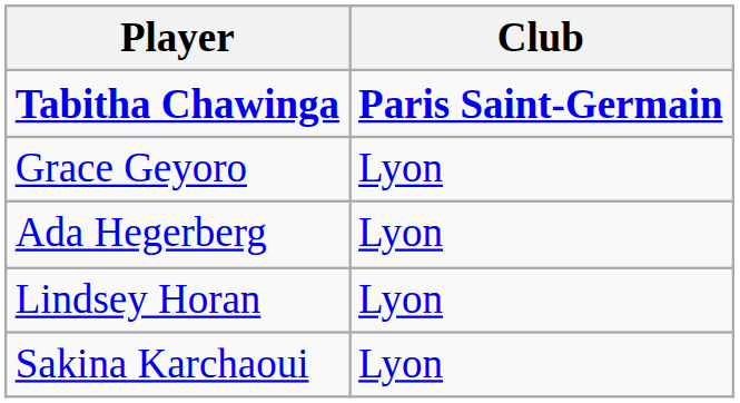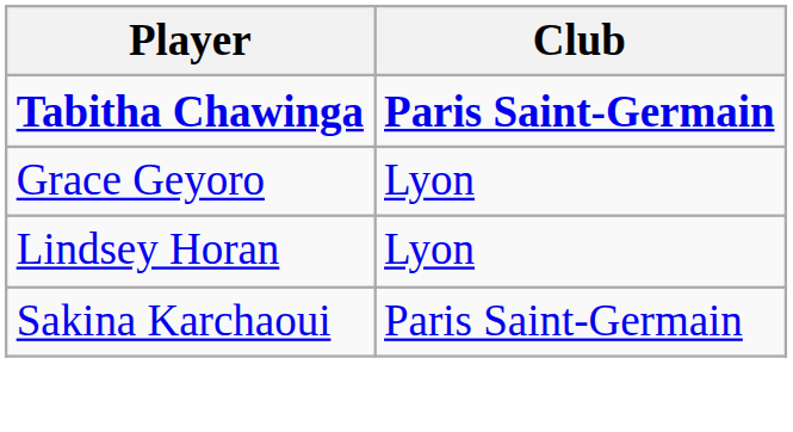 <table class="wikitable">
 <tr>
 <th>Player</th>
 <th>Club</th>
 </tr>
 <tr>
 <td> <strong><a href='#'>Tabitha Chawinga</a></strong></td>
 <td><strong><a href='#'>Paris Saint-Germain</a></strong></td>
 </tr>
 <tr>
 <td> <a href='#'>Grace Geyoro</a></td>
 <td><a href='#'>Lyon</a></td>
 </tr>
 <tr>
-<td> <a href='#'>Ada Hegerberg</a></td>
-<td><a href='#'>Lyon</a></td>
-</tr>
-<tr>
 <td> <a href='#'>Lindsey Horan</a></td>
 <td><a href='#'>Lyon</a></td>
 </tr>
 <tr>
 <td> <a href='#'>Sakina Karchaoui</a></td>
-<td><a href='#'>Lyon</a></td>
+<td><a href='#'>Paris Saint-Germain</a></td>
 </tr>
 </table>
